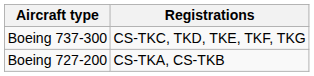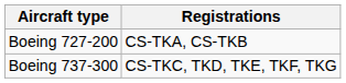 <table class="wikitable">
 <tr>
 <th>Aircraft type</th>
 <th>Registrations</th>
 </tr>
 <tr>
+<td>Boeing 727-200</td>
+<td>CS-TKA, CS-TKB</td>
+</tr>
+<tr>
 <td>Boeing 737-300</td>
 <td>CS-TKC, TKD, TKE, TKF, TKG</td>
 </tr>
-<tr>
-<td>Boeing 727-200</td>
-<td>CS-TKA, CS-TKB</td>
-</tr>
 </table>
